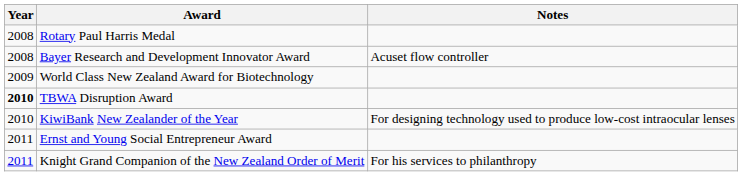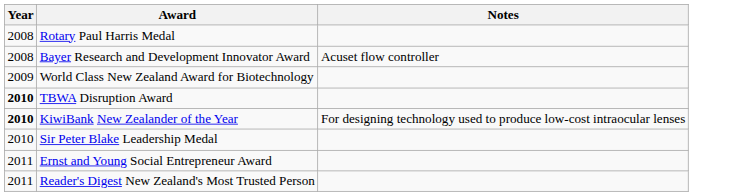 <table class="wikitable">
 <tr>
 <th>Year</th>
 <th>Award</th>
 <th>Notes</th>
 </tr>
 <tr>
 <td>2008</td>
 <td><a href='#'>Rotary</a> Paul Harris Medal</td>
 <td></td>
 </tr>
 <tr>
 <td>2008</td>
 <td><a href='#'>Bayer</a> Research and Development Innovator Award</td>
 <td>Acuset flow controller</td>
 </tr>
 <tr>
 <td>2009</td>
 <td>World Class New Zealand Award for Biotechnology</td>
 <td></td>
 </tr>
 <tr>
 <td><strong>2010</strong></td>
 <td><a href='#'>TBWA</a> Disruption Award</td>
 <td></td>
 </tr>
 <tr>
-<td>2010</td>
+<td><strong>2010</strong></td>
 <td><a href='#'>KiwiBank</a> <a href='#'>New Zealander of the Year</a></td>
 <td>For designing technology used to produce low-cost intraocular lenses</td>
+</tr>
+<tr>
+<td>2010</td>
+<td><a href='#'>Sir Peter Blake</a> Leadership Medal</td>
+<td></td>
 </tr>
 <tr>
 <td>2011</td>
 <td><a href='#'>Ernst and Young</a> Social Entrepreneur Award</td>
 <td></td>
 </tr>
-<tr>
-<td><a href='#'>2011</a></td>
-<td>Knight Grand Companion of the <a href='#'>New Zealand Order of Merit</a></td>
-<td>For his services to philanthropy</td>
+<tr align="left">
+<td>2011</td>
+<td><a href='#'>Reader's Digest</a> New Zealand's Most Trusted Person</td>
+<td></td>
 </tr>
 </table>
